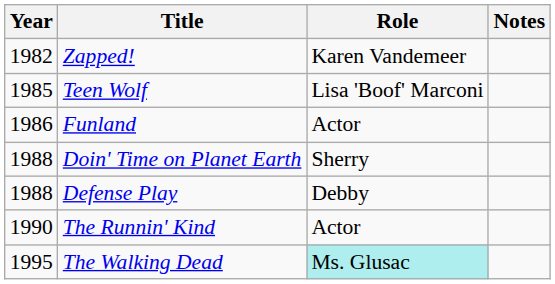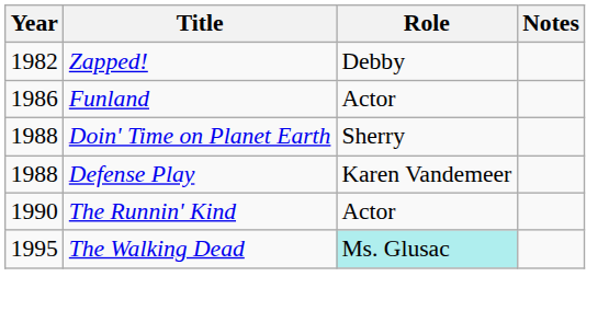 <table class="wikitable sortable">
 <tr>
 <th>Year</th>
 <th>Title</th>
 <th>Role</th>
 <th class="unsortable">Notes</th>
 </tr>
 <tr>
 <td>1982</td>
 <td><em><a href='#'>Zapped!</a></em></td>
-<td>Karen Vandemeer</td>
-<td></td>
-</tr>
-<tr>
-<td>1985</td>
-<td><em><a href='#'>Teen Wolf</a></em></td>
-<td>Lisa 'Boof' Marconi</td>
+<td>Debby</td>
 <td></td>
 </tr>
 <tr>
 <td>1986</td>
 <td><em><a href='#'>Funland</a></em></td>
 <td>Actor</td>
 <td></td>
 </tr>
 <tr>
 <td>1988</td>
 <td><em><a href='#'>Doin' Time on Planet Earth</a></em></td>
 <td>Sherry</td>
 <td></td>
 </tr>
 <tr>
 <td>1988</td>
 <td><em><a href='#'>Defense Play</a></em></td>
-<td>Debby</td>
+<td>Karen Vandemeer</td>
 <td></td>
 </tr>
 <tr>
 <td>1990</td>
 <td><em><a href='#'>The Runnin' Kind</a></em></td>
 <td>Actor</td>
 <td></td>
 </tr>
 <tr>
 <td>1995</td>
 <td><em><a href='#'>The Walking Dead</a></em></td>
 <td style="background: paleturquoise;">Ms. Glusac</td>
 <td></td>
 </tr>
 </table>
